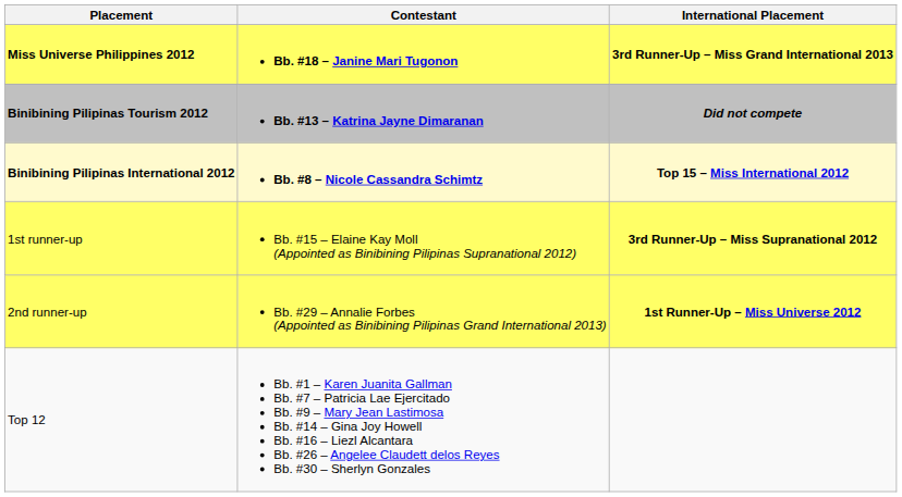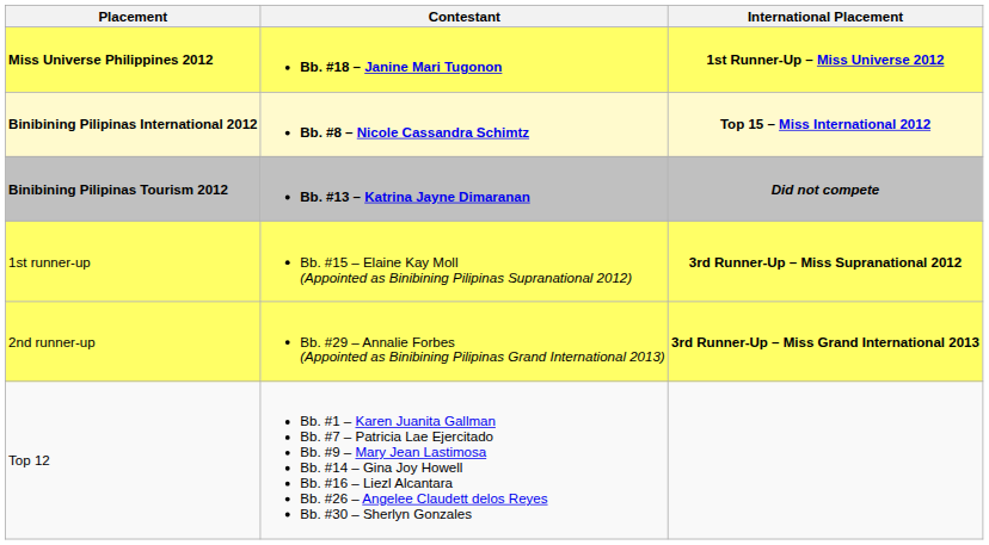 <table class="wikitable sortable" style="font-size: 95%;">
 <tr>
 <th>Placement</th>
 <th>Contestant</th>
 <th>International Placement</th>
 </tr>
 <tr>
 <td style="background:#FFFF66;"><strong>Miss Universe Philippines 2012</strong></td>
 <td style="background:#FFFF66;"><br><ul><li><strong>Bb. #18 – <a href='#'>Janine Mari Tugonon</a></strong></li></ul></td>
-<th style="background:#FFFF66;"><strong>3rd Runner-Up – Miss Grand International 2013</strong></th>
+<th style="background:#FFFF66;"><strong>1st Runner-Up – <a href='#'>Miss Universe 2012</a></strong></th>
+</tr>
+<tr>
+<td style="background:#FFFACD;"><strong>Binibining Pilipinas International 2012</strong></td>
+<td style="background:#FFFACD;"><br><ul><li><strong>Bb. #8 – <a href='#'>Nicole Cassandra Schimtz</a></strong></li></ul></td>
+<th style="background:#FFFACD;"><strong>Top 15 – <a href='#'>Miss International 2012</a></strong></th>
 </tr>
 <tr>
 <td style="background:silver;"><strong>Binibining Pilipinas Tourism 2012</strong></td>
 <td style="background:silver;"><br><ul><li><strong>Bb. #13 – <a href='#'>Katrina Jayne Dimaranan</a></strong></li></ul></td>
 <th style="background:silver;"><em>Did not compete</em></th>
-</tr>
-<tr>
-<td style="background:#FFFACD;"><strong>Binibining Pilipinas International 2012</strong></td>
-<td style="background:#FFFACD;"><br><ul><li><strong>Bb. #8 – <a href='#'>Nicole Cassandra Schimtz</a></strong></li></ul></td>
-<th style="background:#FFFACD;"><strong>Top 15 – <a href='#'>Miss International 2012</a></strong></th>
 </tr>
 <tr>
 <td style="background:#FFFF66;">1st runner-up</td>
 <td style="background:#FFFF66;"><br><ul><li>Bb. #15 – Elaine Kay Moll<br><em>(Appointed as Binibining Pilipinas Supranational 2012)</em></li></ul></td>
 <th style="background:#FFFF66;">3rd Runner-Up – Miss Supranational 2012</th>
 </tr>
 <tr>
 <td style="background:#FFFF66;">2nd runner-up</td>
 <td style="background:#FFFF66;"><br><ul><li>Bb. #29 – Annalie Forbes<br><em>(Appointed as Binibining Pilipinas Grand International 2013)</em></li></ul></td>
-<th style="background:#FFFF66;"><strong>1st Runner-Up – <a href='#'>Miss Universe 2012</a></strong></th>
+<th style="background:#FFFF66;"><strong>3rd Runner-Up – Miss Grand International 2013</strong></th>
 </tr>
 <tr>
 <td>Top 12</td>
 <td><br><ul><li>Bb. #1 – <a href='#'>Karen Juanita Gallman</a></li><li>Bb. #7 – Patricia Lae Ejercitado</li><li>Bb. #9 – <a href='#'>Mary Jean Lastimosa</a></li><li>Bb. #14 – Gina Joy Howell</li><li>Bb. #16 – Liezl Alcantara</li><li>Bb. #26 – <a href='#'>Angelee Claudett delos Reyes</a></li><li>Bb. #30 – Sherlyn Gonzales</li></ul></td>
 </tr>
 </table>
